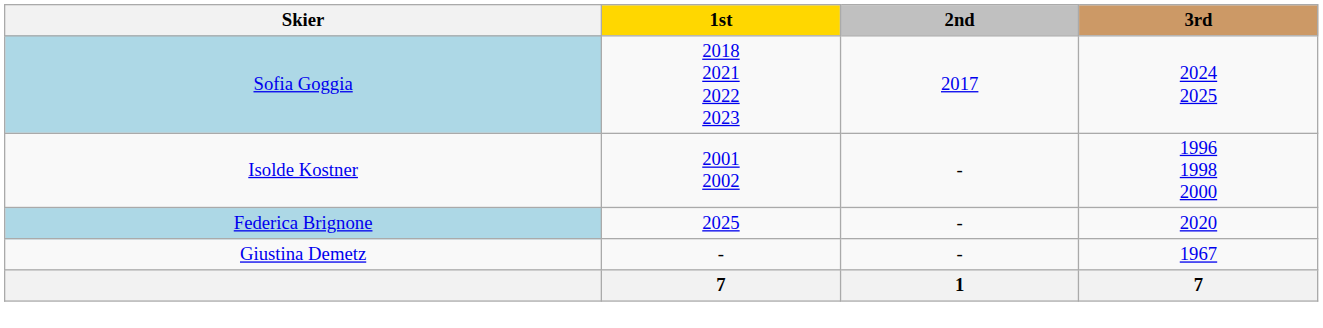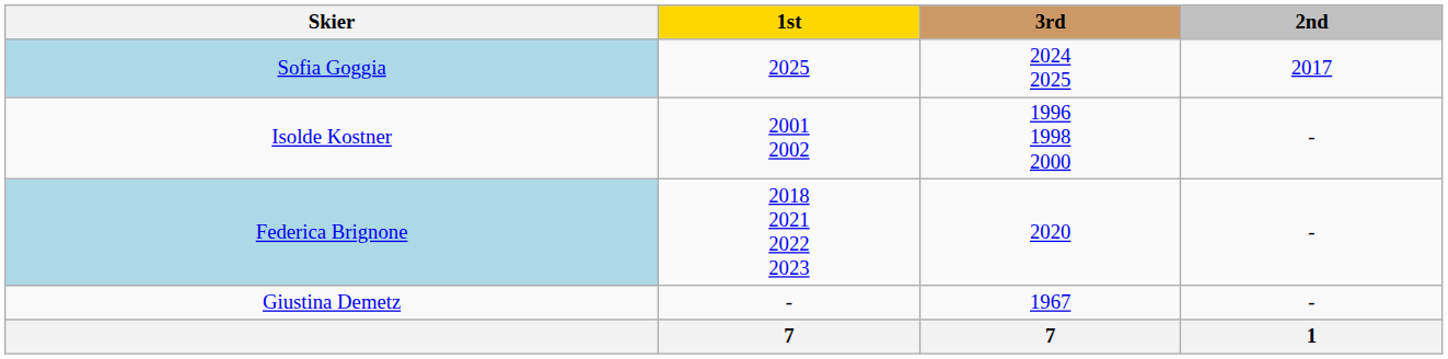 <table class="wikitable" width=80% style="font-size:90%; text-align:center;">
 <tr>
 <th style=width:20%>Skier</th>
 <th style="background:gold; width:8%">1st</th>
+<th style="background:#cc9966; width:8%">3rd</th>
 <th style="background:silver; width:8%">2nd</th>
-<th style="background:#cc9966; width:8%">3rd</th>
 </tr>
 <tr>
 <td bgcolor=lightblue><a href='#'>Sofia Goggia</a></td>
-<td><a href='#'>2018</a><br><a href='#'>2021</a><br><a href='#'>2022</a><br><a href='#'>2023</a></td>
+<td><a href='#'>2025</a></td>
+<td><a href='#'>2024</a><br><a href='#'>2025</a></td>
 <td><a href='#'>2017</a></td>
-<td><a href='#'>2024</a><br><a href='#'>2025</a></td>
 </tr>
 <tr>
 <td><a href='#'>Isolde Kostner</a></td>
 <td><a href='#'>2001</a><br><a href='#'>2002</a></td>
+<td><a href='#'>1996</a><br><a href='#'>1998</a><br><a href='#'>2000</a></td>
 <td>-</td>
-<td><a href='#'>1996</a><br><a href='#'>1998</a><br><a href='#'>2000</a></td>
 </tr>
 <tr>
 <td bgcolor=lightblue><a href='#'>Federica Brignone</a></td>
-<td><a href='#'>2025</a></td>
+<td><a href='#'>2018</a><br><a href='#'>2021</a><br><a href='#'>2022</a><br><a href='#'>2023</a></td>
+<td><a href='#'>2020</a></td>
 <td>-</td>
-<td><a href='#'>2020</a></td>
 </tr>
 <tr>
 <td><a href='#'>Giustina Demetz</a></td>
 <td>-</td>
+<td><a href='#'>1967</a></td>
 <td>-</td>
-<td><a href='#'>1967</a></td>
 </tr>
 <tr>
 <th></th>
 <th>7</th>
+<th>7</th>
 <th>1</th>
-<th>7</th>
 </tr>
 </table>
